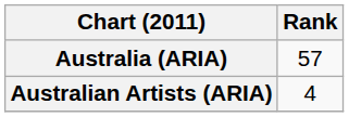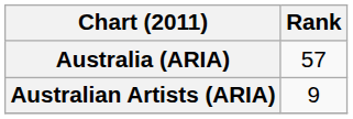 <table class="wikitable sortable plainrowheaders" border="1">
 <tr>
 <th scope="col">Chart (2011)</th>
 <th scope="col">Rank</th>
 </tr>
 <tr>
 <th scope="row">Australia (ARIA)</th>
 <td style="text-align:center;">57</td>
 </tr>
 <tr>
 <th scope="row">Australian Artists (ARIA)</th>
-<td style="text-align:center;">4</td>
+<td style="text-align:center;">9</td>
 </tr>
 <tr>
 </tr>
 </table>
